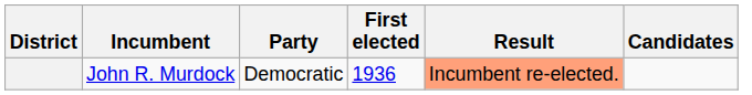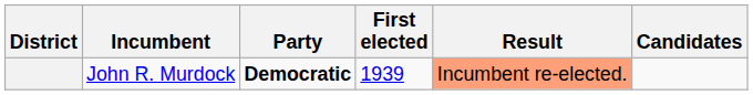 <table class=wikitable>
 <tr valign=bottom>
 <th>District</th>
 <th>Incumbent</th>
 <th>Party</th>
 <th>First<br>elected</th>
 <th>Result</th>
 <th>Candidates</th>
 </tr>
 <tr>
 <th></th>
 <td><a href='#'>John R. Murdock</a></td>
-<td>Democratic</td>
-<td><a href='#'>1936</a></td>
+<td><strong>Democratic</strong></td>
+<td><a href='#'>1939</a></td>
 <td style="background: lightsalmon;">Incumbent re-elected.</td>
 <td nowrap></td>
 </tr>
 </table>
